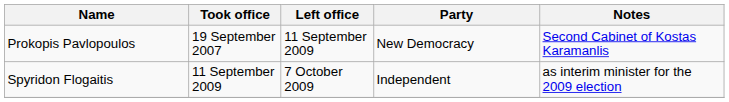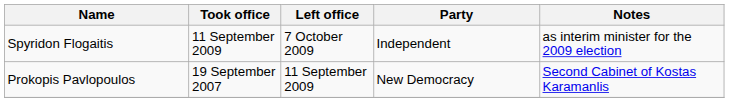 <table class="wikitable">
 <tr>
 <th width="20%">Name</th>
 <th width="10%">Took office</th>
 <th width="10%">Left office</th>
 <th width="18%">Party</th>
 <th width="20%">Notes</th>
 </tr>
 <tr>
+<td>Spyridon Flogaitis</td>
+<td>11 September 2009</td>
+<td>7 October 2009</td>
+<td>Independent</td>
+<td>as interim minister for the <a href='#'>2009 election</a></td>
+</tr>
+<tr>
 <td>Prokopis Pavlopoulos</td>
 <td>19 September 2007</td>
 <td>11 September 2009</td>
 <td>New Democracy</td>
 <td><a href='#'>Second Cabinet of Kostas Karamanlis</a></td>
 </tr>
 <tr>
-<td>Spyridon Flogaitis</td>
-<td>11 September 2009</td>
-<td>7 October 2009</td>
-<td>Independent</td>
-<td>as interim minister for the <a href='#'>2009 election</a></td>
-</tr>
-<tr>
 </tr>
 </table>
